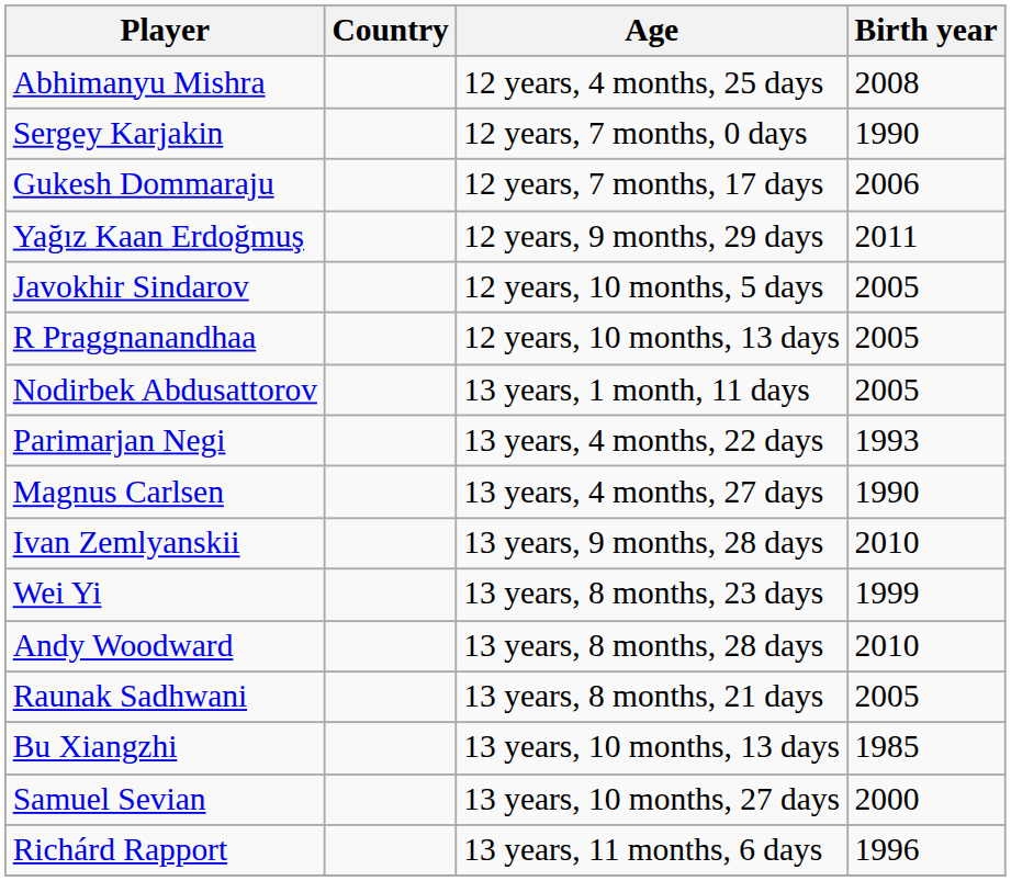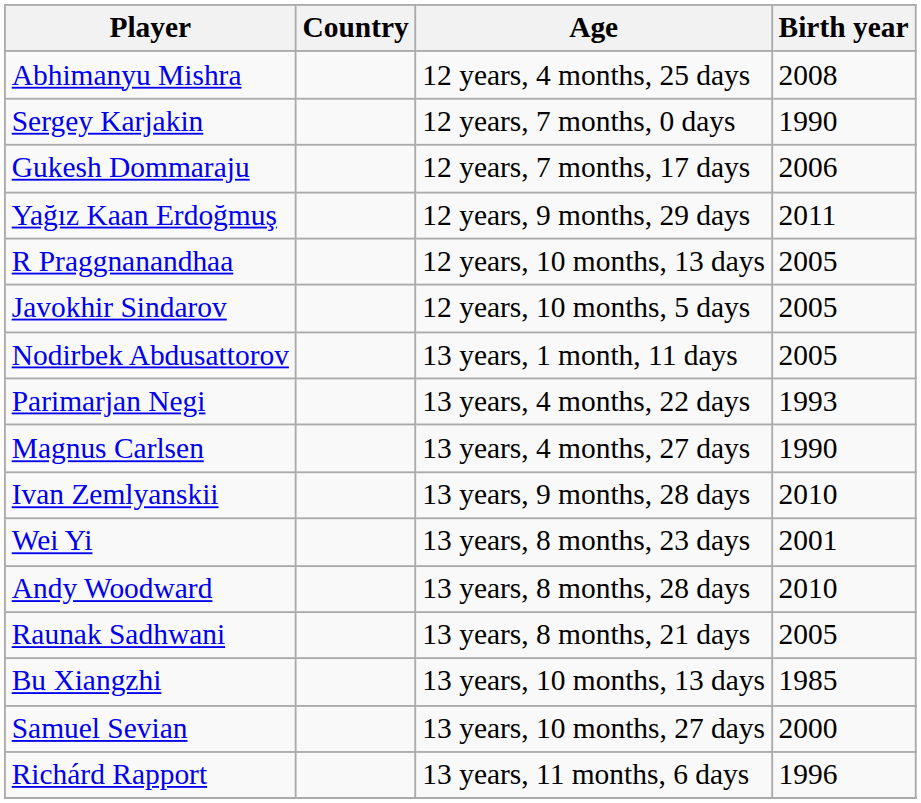 <table class="wikitable sortable">
 <tr>
 <th>Player</th>
 <th>Country</th>
 <th>Age</th>
 <th>Birth year</th>
 </tr>
 <tr>
 <td><a href='#'>Abhimanyu Mishra</a></td>
 <td></td>
 <td>12 years, 4 months, 25 days</td>
 <td>2008</td>
 </tr>
 <tr>
 <td><a href='#'>Sergey Karjakin</a></td>
 <td></td>
 <td>12 years, 7 months, 0 days</td>
 <td>1990</td>
 </tr>
 <tr>
 <td><a href='#'>Gukesh Dommaraju</a></td>
 <td></td>
 <td>12 years, 7 months, 17 days</td>
 <td>2006</td>
 </tr>
 <tr>
 <td><a href='#'>Yağız Kaan Erdoğmuş</a></td>
 <td></td>
 <td>12 years, 9 months, 29 days</td>
 <td>2011</td>
 </tr>
 <tr>
+<td><a href='#'>R Praggnanandhaa</a></td>
+<td></td>
+<td>12 years, 10 months, 13 days</td>
+<td>2005</td>
+</tr>
+<tr>
 <td><a href='#'>Javokhir Sindarov</a></td>
 <td></td>
 <td>12 years, 10 months, 5 days</td>
-<td>2005</td>
-</tr>
-<tr>
-<td><a href='#'>R Praggnanandhaa</a></td>
-<td></td>
-<td>12 years, 10 months, 13 days</td>
 <td>2005</td>
 </tr>
 <tr>
 <td><a href='#'>Nodirbek Abdusattorov</a></td>
 <td></td>
 <td>13 years, 1 month, 11 days</td>
 <td>2005</td>
 </tr>
 <tr>
 <td><a href='#'>Parimarjan Negi</a></td>
 <td></td>
 <td>13 years, 4 months, 22 days</td>
 <td>1993</td>
 </tr>
 <tr>
 <td><a href='#'>Magnus Carlsen</a></td>
 <td></td>
 <td>13 years, 4 months, 27 days</td>
 <td>1990</td>
 </tr>
 <tr>
 <td><a href='#'>Ivan Zemlyanskii</a></td>
 <td></td>
 <td>13 years, 9 months, 28 days</td>
 <td>2010</td>
 </tr>
 <tr>
 <td><a href='#'>Wei Yi</a></td>
 <td></td>
 <td>13 years, 8 months, 23 days</td>
-<td>1999</td>
+<td>2001</td>
 </tr>
 <tr>
 <td><a href='#'>Andy Woodward</a></td>
 <td></td>
 <td>13 years, 8 months, 28 days</td>
 <td>2010</td>
 </tr>
 <tr>
 <td><a href='#'>Raunak Sadhwani</a></td>
 <td></td>
 <td>13 years, 8 months, 21 days</td>
 <td>2005</td>
 </tr>
 <tr>
 <td><a href='#'>Bu Xiangzhi</a></td>
 <td></td>
 <td>13 years, 10 months, 13 days</td>
 <td>1985</td>
 </tr>
 <tr>
 <td><a href='#'>Samuel Sevian</a></td>
 <td></td>
 <td>13 years, 10 months, 27 days</td>
 <td>2000</td>
 </tr>
 <tr>
 <td><a href='#'>Richárd Rapport</a></td>
 <td></td>
 <td>13 years, 11 months, 6 days</td>
 <td>1996</td>
 </tr>
 <tr>
 </tr>
 </table>
